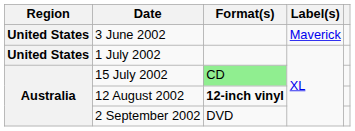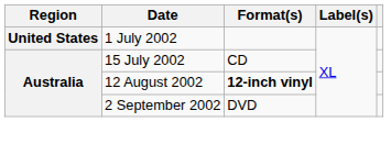 <table class="wikitable plainrowheaders">
 <tr>
 <th scope="col">Region</th>
 <th scope="col">Date</th>
 <th scope="col">Format(s)</th>
 <th scope="col">Label(s)</th>
 <th scope="col"></th>
-</tr>
-<tr>
-<th scope="row">United States</th>
-<td>3 June 2002</td>
-<td></td>
-<td><a href='#'>Maverick</a></td>
-<td></td>
 </tr>
 <tr>
 <th scope="row">United States</th>
 <td>1 July 2002</td>
 <td></td>
 <td rowspan="4"><a href='#'>XL</a></td>
 <td></td>
 </tr>
 <tr>
 <th scope="row" rowspan="3">Australia</th>
 <td>15 July 2002</td>
-<td style="background: lightgreen;">CD</td>
+<td>CD</td>
 <td></td>
 </tr>
 <tr>
 <td>12 August 2002</td>
 <td><strong>12-inch vinyl</strong></td>
 <td></td>
 </tr>
 <tr>
 <td>2 September 2002</td>
 <td>DVD</td>
 <td></td>
 </tr>
 </table>
